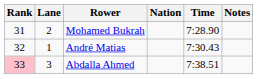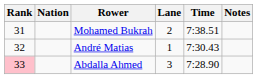 <table class="wikitable sortable" style="text-align:center">
 <tr>
 <th>Rank</th>
+<th>Nation</th>
+<th>Rower</th>
 <th>Lane</th>
-<th>Rower</th>
-<th>Nation</th>
 <th>Time</th>
 <th>Notes</th>
 </tr>
 <tr>
 <td>31</td>
+<td align=left></td>
+<td align=left><a href='#'>Mohamed Bukrah</a></td>
 <td>2</td>
-<td align=left><a href='#'>Mohamed Bukrah</a></td>
-<td align=left></td>
-<td>7:28.90</td>
+<td>7:38.51</td>
 <td></td>
 </tr>
 <tr>
 <td>32</td>
+<td align=left></td>
+<td align=left><a href='#'>André Matias</a></td>
 <td>1</td>
-<td align=left><a href='#'>André Matias</a></td>
-<td align=left></td>
 <td>7:30.43</td>
 <td rowspan="1"></td>
 </tr>
 <tr>
 <td style="background: pink;">33</td>
+<td align=left></td>
+<td align=left><a href='#'>Abdalla Ahmed</a></td>
 <td>3</td>
-<td align=left><a href='#'>Abdalla Ahmed</a></td>
-<td align=left></td>
-<td>7:38.51</td>
+<td>7:28.90</td>
 <td></td>
 </tr>
 </table>
